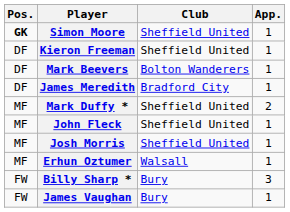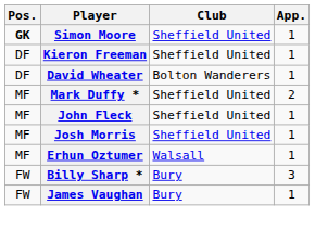 <table class="wikitable plainrowheaders" style="text-align: left">
 <tr>
 <th scope=col>Pos.</th>
 <th scope=col>Player</th>
 <th scope=col>Club</th>
 <th scope=col>App.</th>
 </tr>
 <tr>
 <td style=text-align:center><strong>GK</strong></td>
 <th scope=row><a href='#'>Simon Moore</a></th>
 <td><a href='#'>Sheffield United</a></td>
 <td style=text-align:center>1</td>
 </tr>
 <tr>
 <td style=text-align:center>DF</td>
 <th scope=row><a href='#'>Kieron Freeman</a></th>
 <td>Sheffield United</td>
 <td style=text-align:center>1</td>
 </tr>
 <tr>
 <td style=text-align:center>DF</td>
-<th scope=row><a href='#'>Mark Beevers</a></th>
-<td><a href='#'>Bolton Wanderers</a></td>
-<td style=text-align:center>1</td>
-</tr>
-<tr>
-<td style=text-align:center>DF</td>
-<th scope=row><a href='#'>James Meredith</a></th>
-<td><a href='#'>Bradford City</a></td>
+<th scope=row><a href='#'>David Wheater</a></th>
+<td>Bolton Wanderers</td>
 <td style=text-align:center>1</td>
 </tr>
 <tr>
 <td style=text-align:center>MF</td>
 <th scope=row><a href='#'>Mark Duffy</a> *</th>
 <td>Sheffield United</td>
 <td style=text-align:center>2</td>
 </tr>
 <tr>
 <td style=text-align:center>MF</td>
 <th scope=row><a href='#'>John Fleck</a></th>
 <td>Sheffield United</td>
 <td style=text-align:center>1</td>
 </tr>
 <tr>
 <td style=text-align:center>MF</td>
 <th scope=row><a href='#'>Josh Morris</a></th>
 <td><a href='#'>Sheffield United</a></td>
 <td style=text-align:center>1</td>
 </tr>
 <tr>
 <td style=text-align:center>MF</td>
 <th scope=row><a href='#'>Erhun Oztumer</a></th>
 <td><a href='#'>Walsall</a></td>
 <td style=text-align:center>1</td>
 </tr>
 <tr>
 <td style=text-align:center>FW</td>
 <th scope=row><a href='#'>Billy Sharp</a> *</th>
 <td><a href='#'>Bury</a></td>
 <td style=text-align:center>3</td>
 </tr>
 <tr>
 <td style=text-align:center>FW</td>
 <th scope=row><a href='#'>James Vaughan</a></th>
 <td><a href='#'>Bury</a></td>
 <td style=text-align:center>1</td>
 </tr>
 </table>
